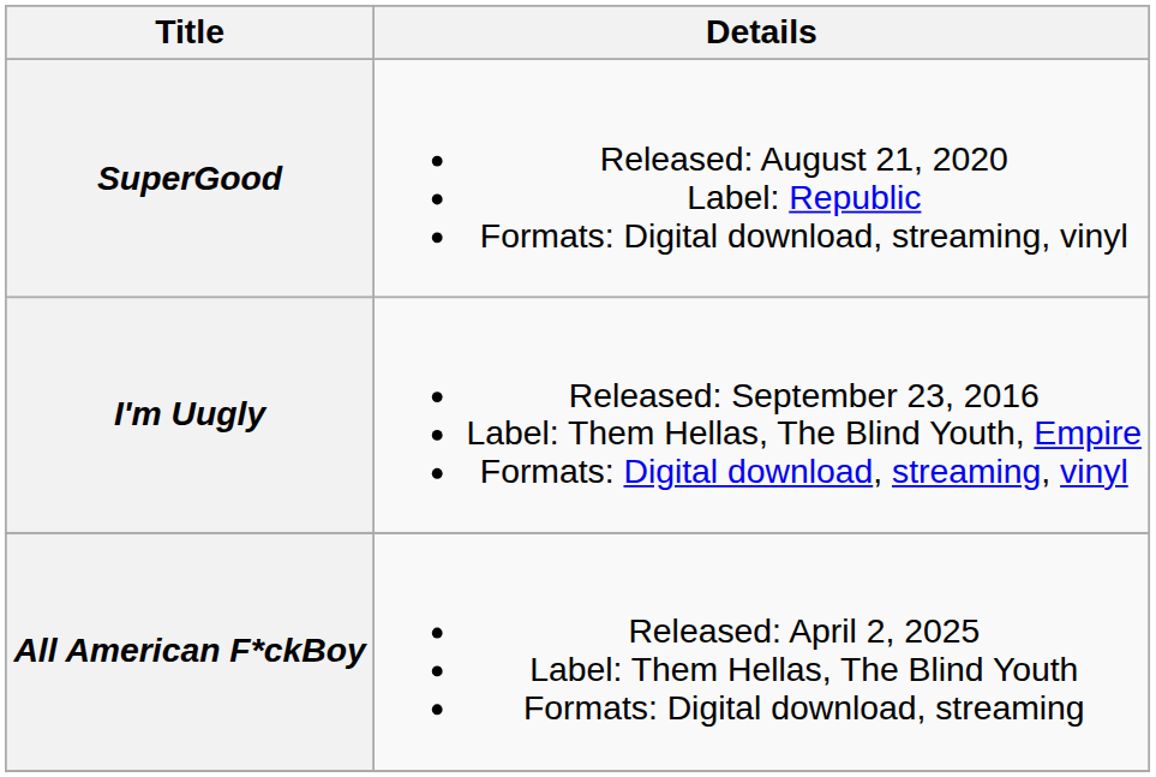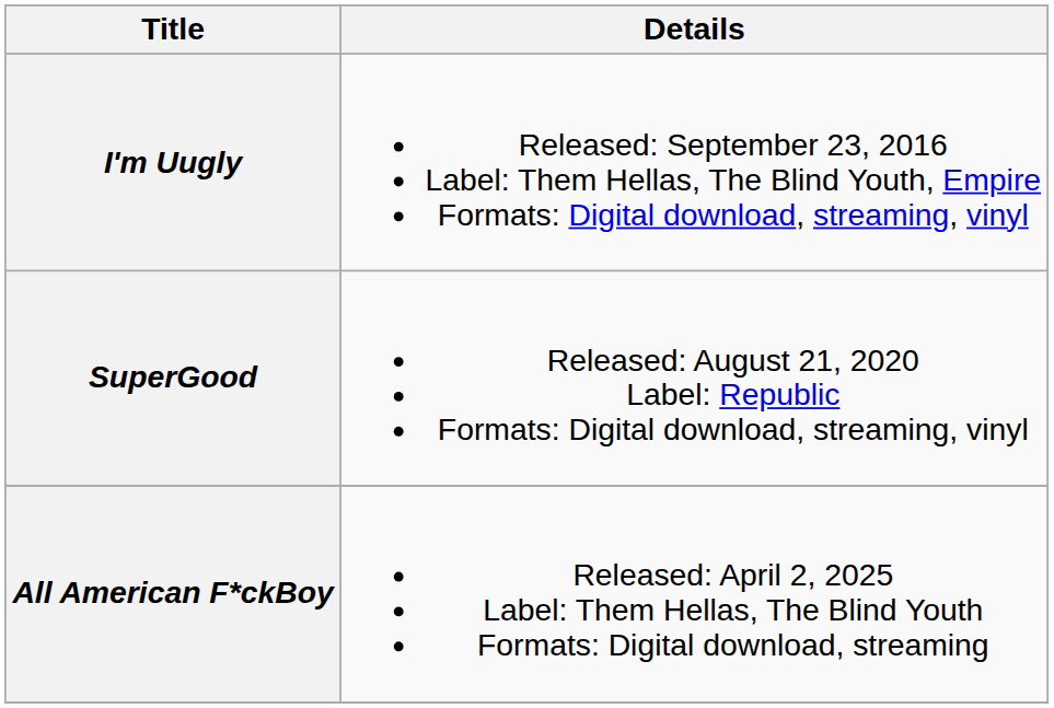 <table class="wikitable plainrowheaders" style="text-align:center;">
 <tr>
 <th>Title</th>
 <th>Details</th>
 </tr>
 <tr>
+<th scope="row"><em>I'm Uugly</em></th>
+<td><br><ul><li>Released: September 23, 2016</li><li>Label: Them Hellas, The Blind Youth, <a href='#'>Empire</a></li><li>Formats: <a href='#'>Digital download</a>, <a href='#'>streaming</a>, <a href='#'>vinyl</a></li></ul></td>
+</tr>
+<tr>
 <th scope="row"><em>SuperGood</em></th>
 <td><br><ul><li>Released: August 21, 2020</li><li>Label: <a href='#'>Republic</a></li><li>Formats: Digital download, streaming, vinyl</li></ul></td>
-</tr>
-<tr>
-<th scope="row"><em>I'm Uugly</em></th>
-<td><br><ul><li>Released: September 23, 2016</li><li>Label: Them Hellas, The Blind Youth, <a href='#'>Empire</a></li><li>Formats: <a href='#'>Digital download</a>, <a href='#'>streaming</a>, <a href='#'>vinyl</a></li></ul></td>
 </tr>
 <tr>
 </tr>
 <tr>
 <th scope="row"><em>All American F*ckBoy</em></th>
 <td><br><ul><li>Released: April 2, 2025</li><li>Label: Them Hellas, The Blind Youth</li><li>Formats: Digital download, streaming</li></ul></td>
 </tr>
 <tr>
 </tr>
 </table>
